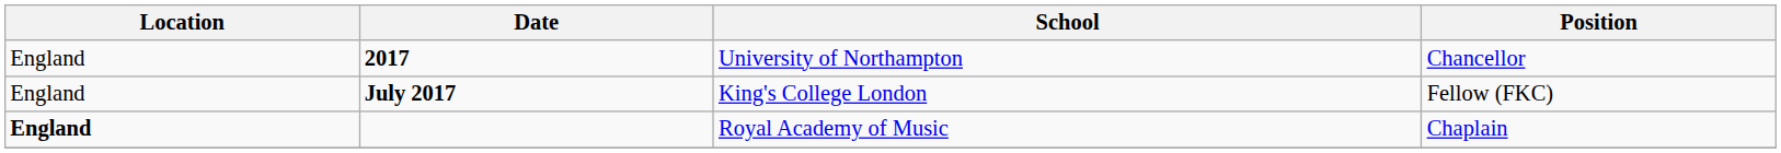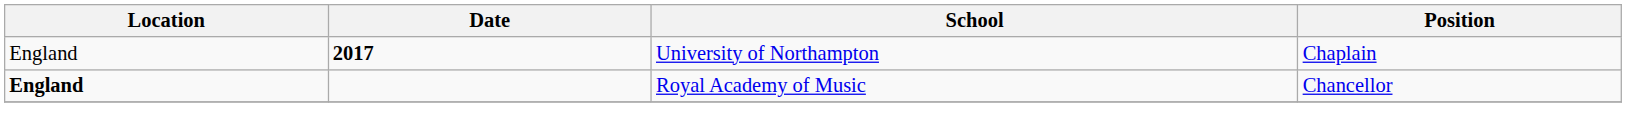 <table class="wikitable" style="width:100%;">
 <tr>
 <th style="width:20%;">Location</th>
 <th style="width:20%;">Date</th>
 <th style="width:40%;">School</th>
 <th style="width:20%;">Position</th>
 </tr>
 <tr>
 <td>England</td>
 <td><strong>2017</strong></td>
 <td><a href='#'>University of Northampton</a></td>
-<td><a href='#'>Chancellor</a></td>
-</tr>
-<tr>
-<td>England</td>
-<td><strong>July 2017</strong></td>
-<td><a href='#'>King's College London</a></td>
-<td>Fellow (FKC)</td>
+<td><a href='#'>Chaplain</a></td>
 </tr>
 <tr>
 <td><strong>England</strong></td>
 <td></td>
 <td><a href='#'>Royal Academy of Music</a></td>
-<td><a href='#'>Chaplain</a></td>
+<td><a href='#'>Chancellor</a></td>
 </tr>
 <tr>
 </tr>
 </table>
